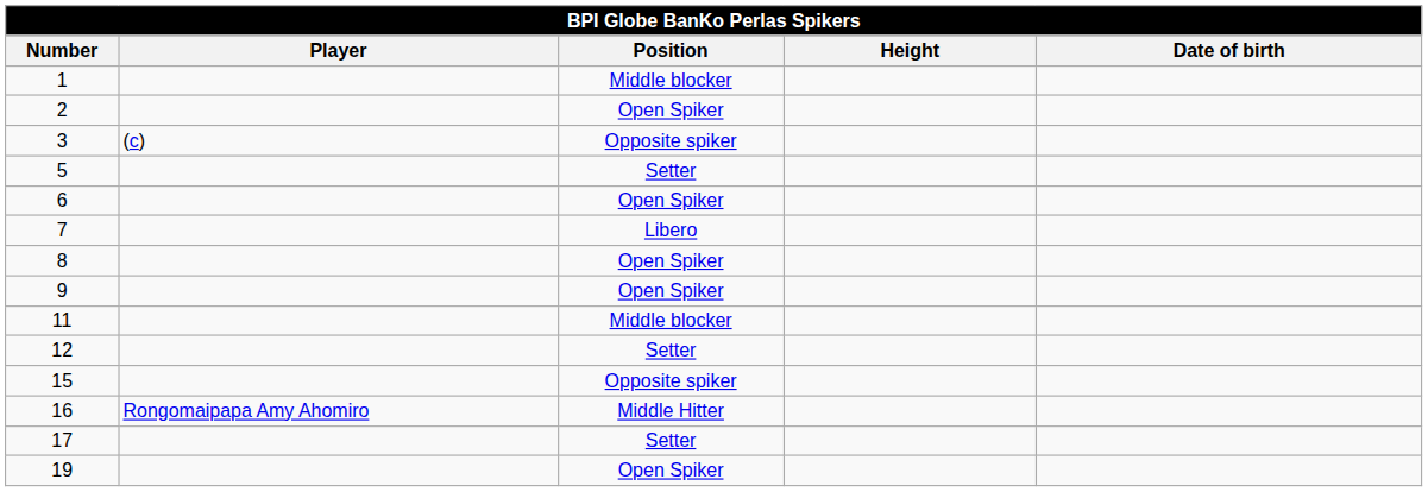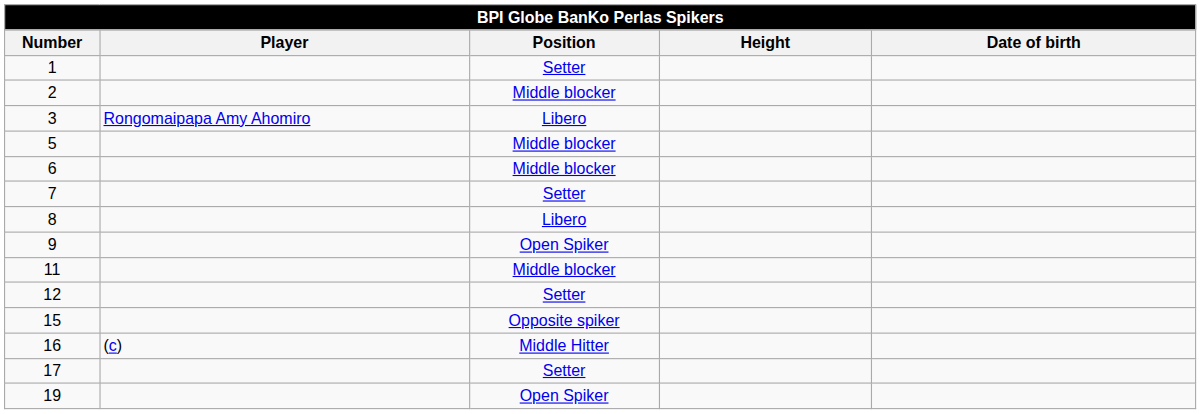 <table class="wikitable sortable" style="text-align:center; width: 85%; font-size:90%;">
 <tr>
 <th colspan="8" style= "background:black; color:white; text-align: center"><strong>BPI Globe BanKo Perlas Spikers</strong></th>
 </tr>
 <tr>
 <th style="width:3em;">Number</th>
 <th style="width:16em;">Player</th>
 <th style="width:8em;">Position</th>
 <th style="width:9em;">Height</th>
 <th style="width:14em;">Date of birth</th>
 </tr>
 <tr>
 <td>1</td>
 <td align=left> </td>
-<td><a href='#'>Middle blocker</a></td>
+<td><a href='#'>Setter</a></td>
 <td></td>
 <td align=right></td>
 </tr>
 <tr>
 <td>2</td>
 <td align=left> </td>
-<td><a href='#'>Open Spiker</a></td>
+<td><a href='#'>Middle blocker</a></td>
 <td></td>
 <td align=right></td>
 </tr>
 <tr>
 <td>3</td>
-<td align=left>  (<a href='#'>c</a>)</td>
-<td><a href='#'>Opposite spiker</a></td>
+<td align=left> <a href='#'>Rongomaipapa Amy Ahomiro</a></td>
+<td><a href='#'>Libero</a></td>
 <td></td>
 <td align=right></td>
 </tr>
 <tr>
 <td>5</td>
 <td align=left> </td>
-<td><a href='#'>Setter</a></td>
+<td><a href='#'>Middle blocker</a></td>
 <td></td>
 <td align=right></td>
 </tr>
 <tr>
 <td>6</td>
 <td align=left> </td>
-<td><a href='#'>Open Spiker</a></td>
+<td><a href='#'>Middle blocker</a></td>
 <td></td>
 <td align=right></td>
 </tr>
 <tr>
 <td>7</td>
 <td align=left> </td>
-<td><a href='#'>Libero</a></td>
+<td><a href='#'>Setter</a></td>
 <td></td>
 <td align=right></td>
 </tr>
 <tr>
 <td>8</td>
 <td align=left> </td>
-<td><a href='#'>Open Spiker</a></td>
+<td><a href='#'>Libero</a></td>
 <td></td>
 <td align=right></td>
 </tr>
 <tr>
 <td>9</td>
 <td align=left> </td>
 <td><a href='#'>Open Spiker</a></td>
 <td></td>
 <td align=right></td>
 </tr>
 <tr>
 <td>11</td>
 <td align=left> </td>
 <td><a href='#'>Middle blocker</a></td>
 <td></td>
 <td align=right></td>
 </tr>
 <tr>
 <td>12</td>
 <td align=left> </td>
 <td><a href='#'>Setter</a></td>
 <td></td>
 <td align=right></td>
 </tr>
 <tr>
 <td>15</td>
 <td align=left> </td>
 <td><a href='#'>Opposite spiker</a></td>
 <td></td>
 <td align=right></td>
 </tr>
 <tr>
 <td>16</td>
-<td align=left> <a href='#'>Rongomaipapa Amy Ahomiro</a></td>
+<td align=left>  (<a href='#'>c</a>)</td>
 <td><a href='#'>Middle Hitter</a></td>
 <td></td>
 <td align=right></td>
 </tr>
 <tr>
 <td>17</td>
 <td align=left> </td>
 <td><a href='#'>Setter</a></td>
 <td></td>
 <td align=right></td>
 </tr>
 <tr>
 <td>19</td>
 <td align=left> </td>
 <td><a href='#'>Open Spiker</a></td>
 <td></td>
 <td align=right></td>
 </tr>
 </table>
